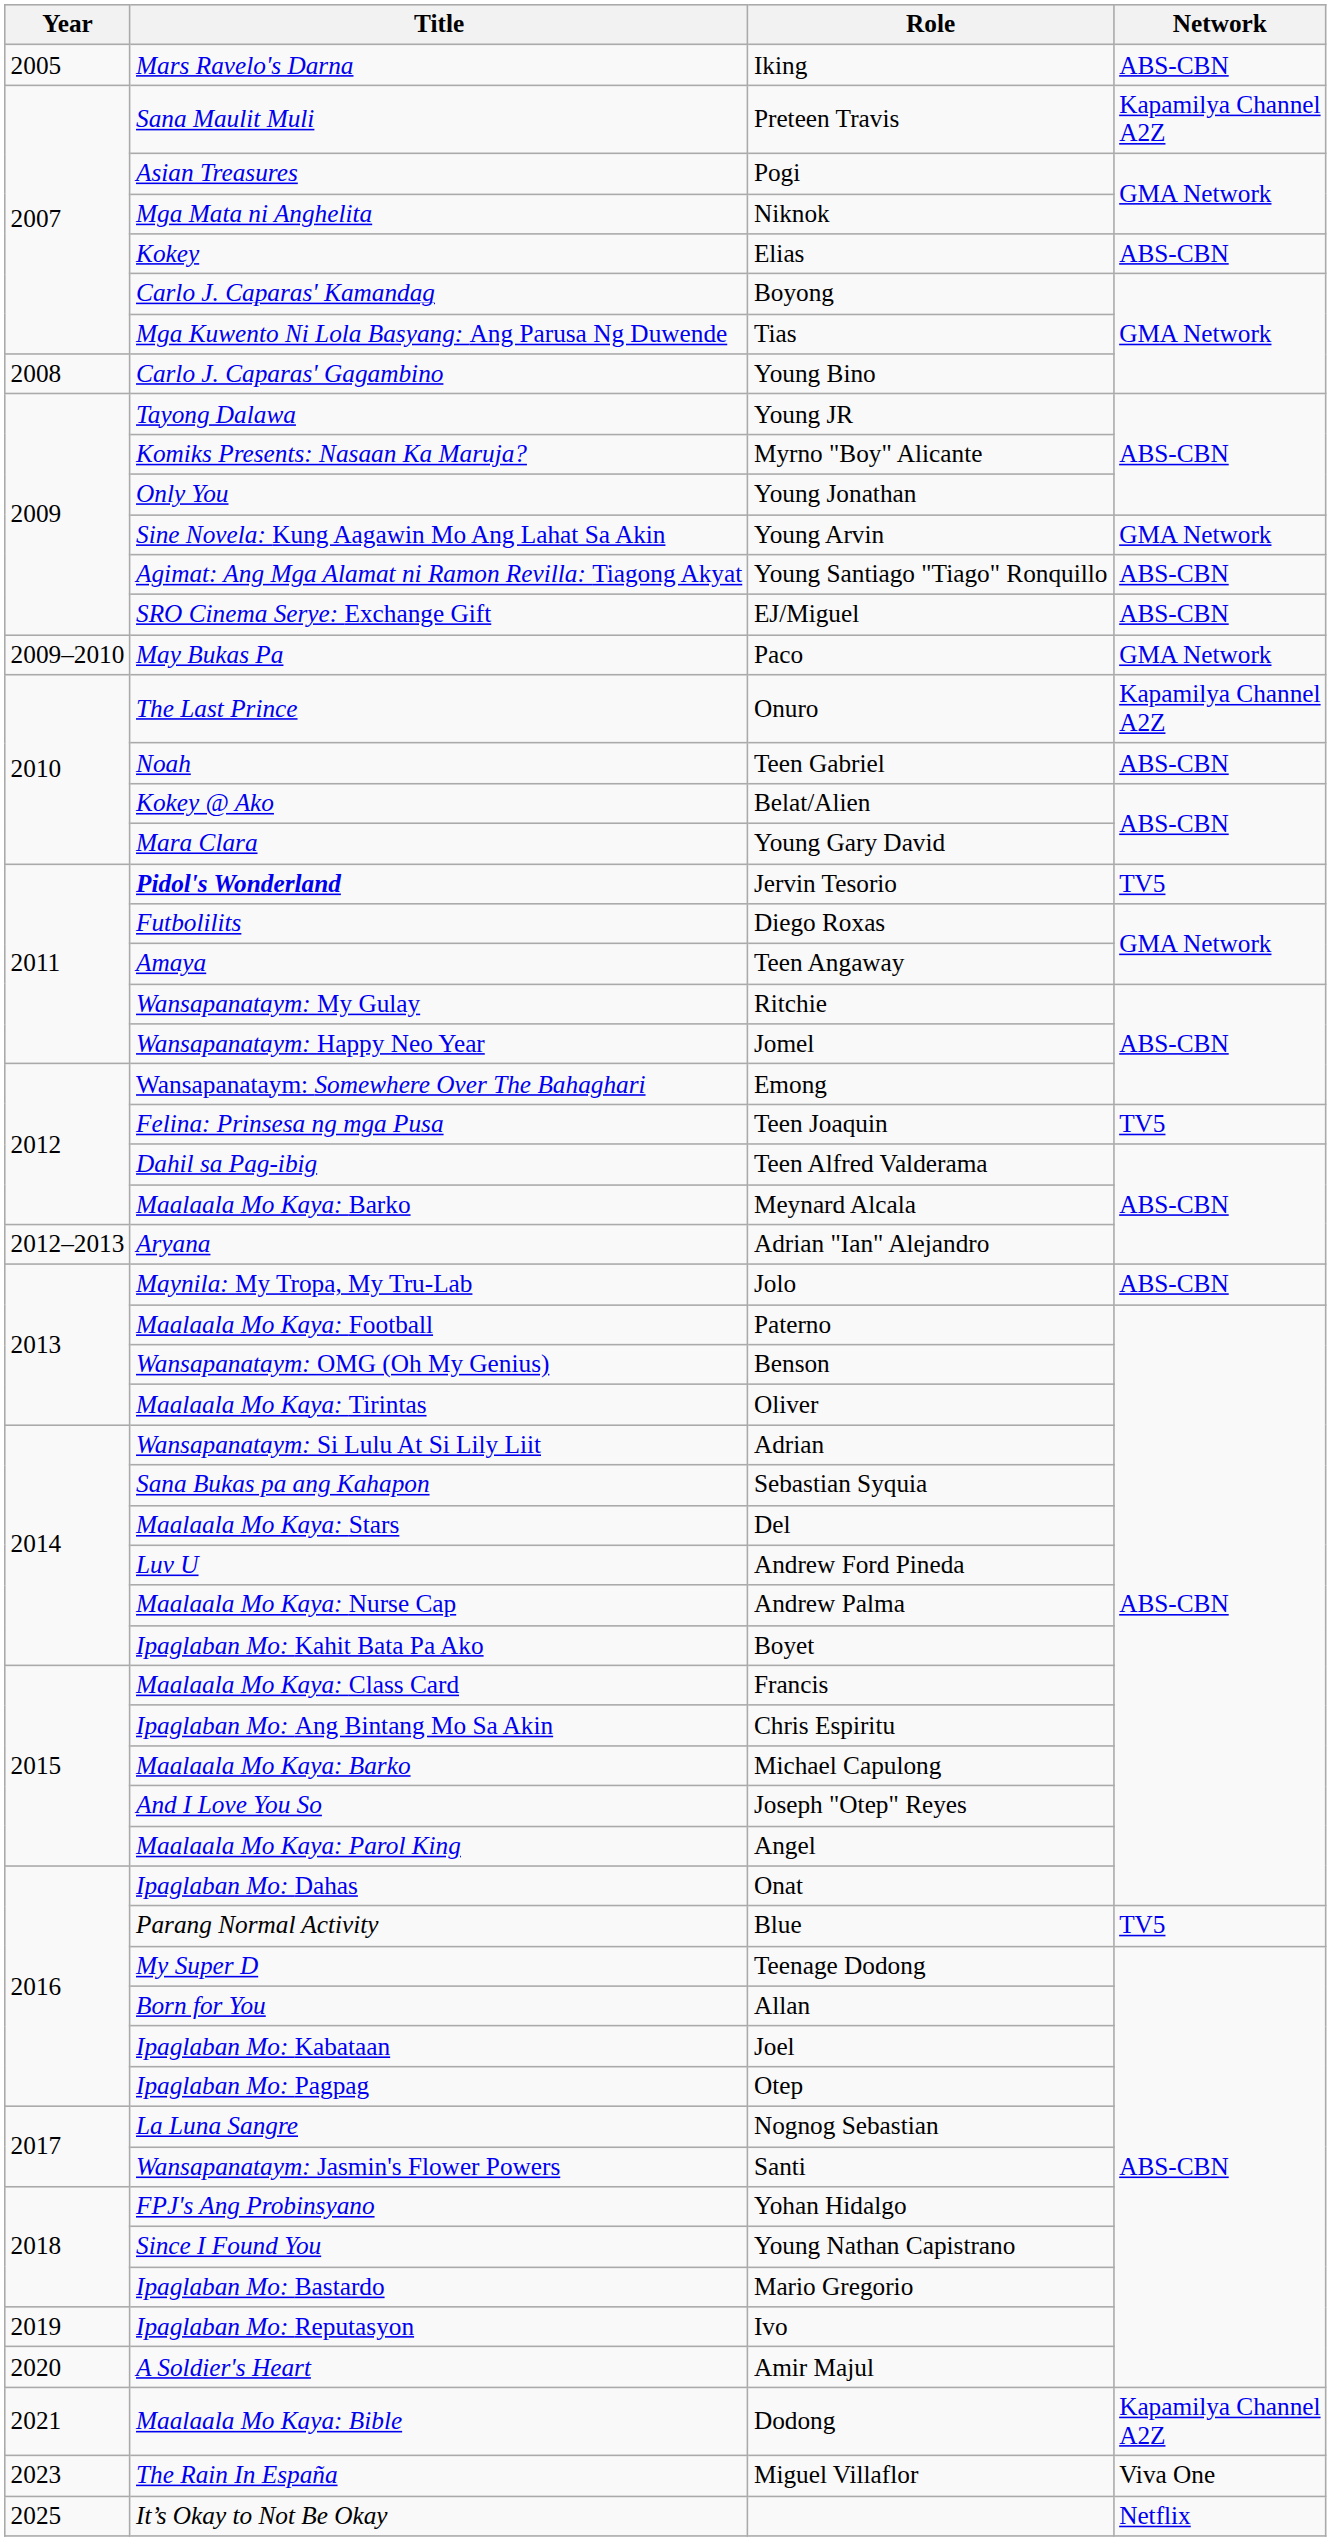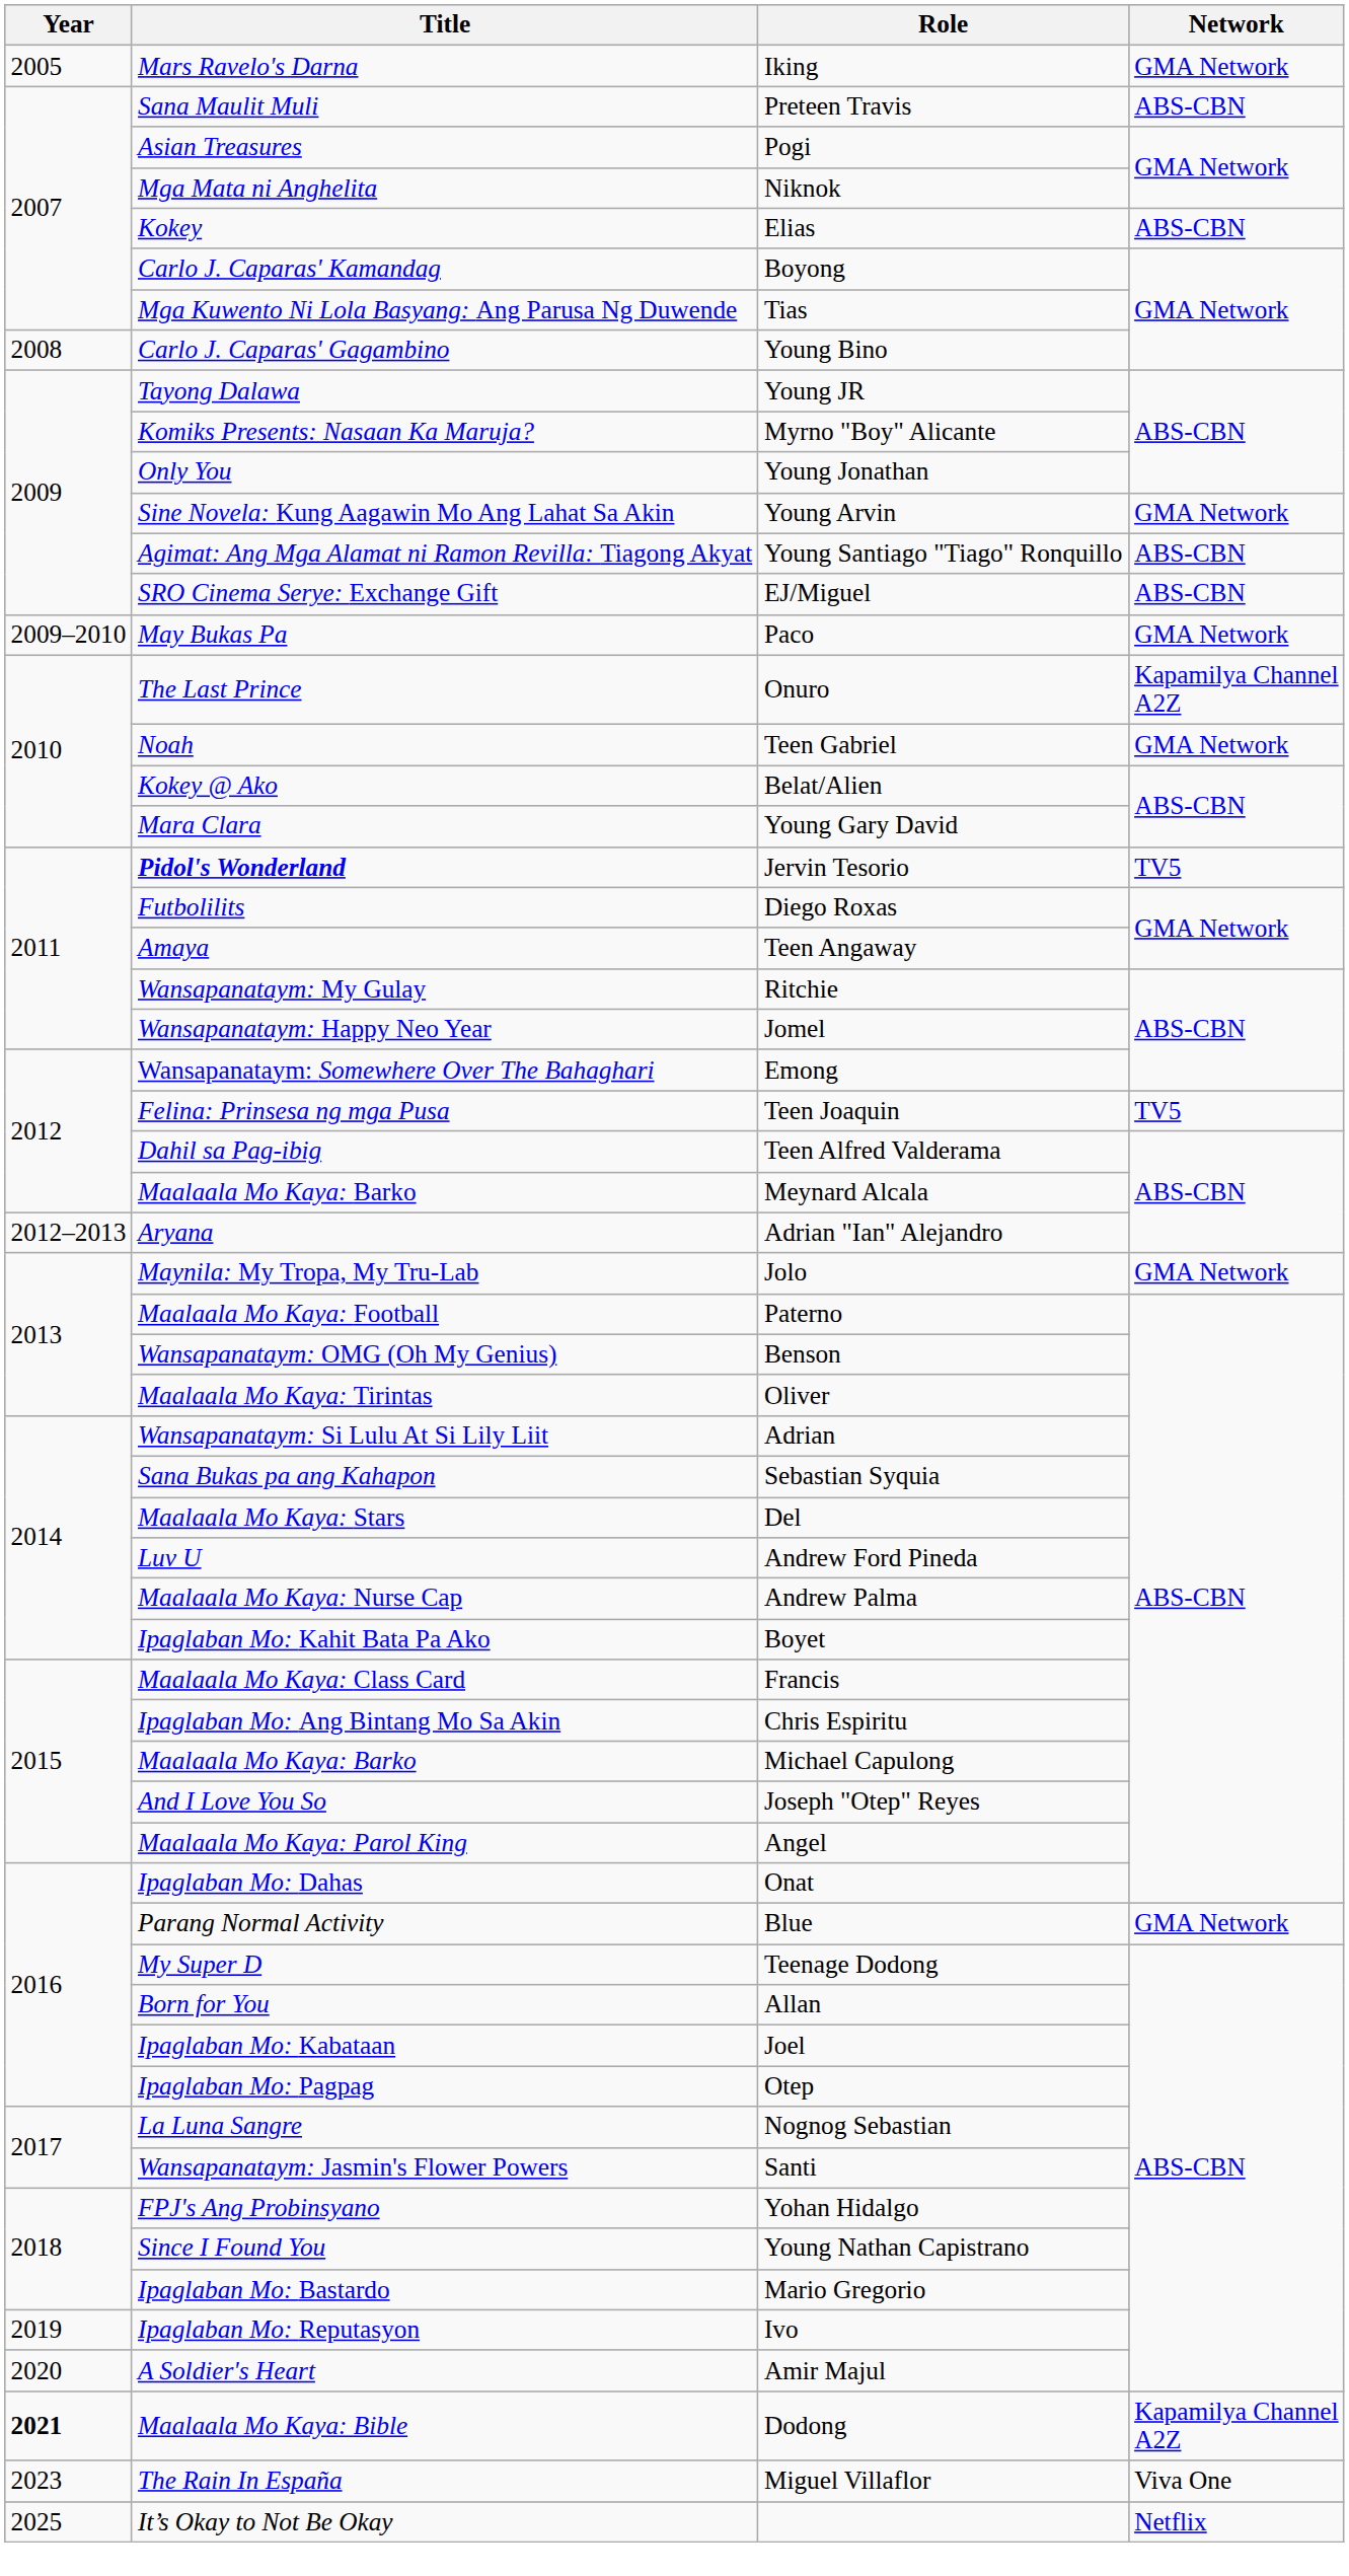 <table class="wikitable sortable">
 <tr>
 <th>Year</th>
 <th>Title</th>
 <th>Role</th>
 <th>Network</th>
 </tr>
 <tr>
 <td>2005</td>
 <td><em><a href='#'>Mars Ravelo's Darna</a></em></td>
 <td>Iking</td>
-<td><a href='#'>ABS-CBN</a></td>
+<td><a href='#'>GMA Network</a></td>
 </tr>
 <tr>
 <td rowspan="6">2007</td>
 <td><em><a href='#'>Sana Maulit Muli</a></em></td>
 <td>Preteen Travis</td>
-<td><a href='#'>Kapamilya Channel</a> <br> <a href='#'>A2Z</a></td>
+<td><a href='#'>ABS-CBN</a></td>
 </tr>
 <tr>
 <td><em><a href='#'>Asian Treasures</a></em></td>
 <td>Pogi</td>
 <td rowspan="2"><a href='#'>GMA Network</a></td>
 </tr>
 <tr>
 <td><em><a href='#'>Mga Mata ni Anghelita</a></em></td>
 <td>Niknok</td>
 </tr>
 <tr>
 <td><em><a href='#'>Kokey</a></em></td>
 <td>Elias</td>
 <td><a href='#'>ABS-CBN</a></td>
 </tr>
 <tr>
 <td><em><a href='#'>Carlo J. Caparas' Kamandag</a></em></td>
 <td>Boyong</td>
 <td rowspan="3"><a href='#'>GMA Network</a></td>
 </tr>
 <tr>
 <td><em><a href='#'>Mga Kuwento Ni Lola Basyang: </em>Ang Parusa Ng Duwende<em></a></em></td>
 <td>Tias</td>
 </tr>
 <tr>
 <td>2008</td>
 <td><em><a href='#'>Carlo J. Caparas' Gagambino</a></em></td>
 <td>Young Bino</td>
 </tr>
 <tr>
 <td rowspan="6">2009</td>
 <td><em><a href='#'>Tayong Dalawa</a></em></td>
 <td>Young JR</td>
 <td rowspan="3"><a href='#'>ABS-CBN</a></td>
 </tr>
 <tr>
 <td><em><a href='#'>Komiks Presents: Nasaan Ka Maruja?</a></em></td>
 <td>Myrno "Boy" Alicante</td>
 </tr>
 <tr>
 <td><em><a href='#'>Only You</a></em></td>
 <td>Young Jonathan</td>
 </tr>
 <tr>
 <td><em><a href='#'>Sine Novela: </em>Kung Aagawin Mo Ang Lahat Sa Akin<em></a></em></td>
 <td>Young Arvin</td>
 <td><a href='#'>GMA Network</a></td>
 </tr>
 <tr>
 <td><em><a href='#'>Agimat: Ang Mga Alamat ni Ramon Revilla: </em>Tiagong Akyat<em></a></em></td>
 <td>Young Santiago "Tiago" Ronquillo</td>
 <td><a href='#'>ABS-CBN</a></td>
 </tr>
 <tr>
 <td><em><a href='#'>SRO Cinema Serye: </em>Exchange Gift<em></a></em></td>
 <td>EJ/Miguel</td>
 <td><a href='#'>ABS-CBN</a></td>
 </tr>
 <tr>
 <td>2009–2010</td>
 <td><em><a href='#'>May Bukas Pa</a></em></td>
 <td>Paco</td>
 <td><a href='#'>GMA Network</a></td>
 </tr>
 <tr>
 <td rowspan="4">2010</td>
 <td><em><a href='#'>The Last Prince</a></em></td>
 <td>Onuro</td>
 <td><a href='#'>Kapamilya Channel</a> <br> <a href='#'>A2Z</a></td>
 </tr>
 <tr>
 <td><em><a href='#'>Noah</a></em></td>
 <td>Teen Gabriel</td>
-<td><a href='#'>ABS-CBN</a></td>
+<td><a href='#'>GMA Network</a></td>
 </tr>
 <tr>
 <td><em><a href='#'>Kokey @ Ako</a></em></td>
 <td>Belat/Alien</td>
 <td rowspan="2"><a href='#'>ABS-CBN</a></td>
 </tr>
 <tr>
 <td><em><a href='#'>Mara Clara</a></em></td>
 <td>Young Gary David</td>
 </tr>
 <tr>
 <td rowspan="5">2011</td>
 <td><strong><em><a href='#'>Pidol's Wonderland</a></em></strong></td>
 <td>Jervin Tesorio</td>
 <td><a href='#'>TV5</a></td>
 </tr>
 <tr>
 <td><em><a href='#'>Futbolilits</a></em></td>
 <td>Diego Roxas</td>
 <td rowspan="2"><a href='#'>GMA Network</a></td>
 </tr>
 <tr>
 <td><em><a href='#'>Amaya</a></em></td>
 <td>Teen Angaway</td>
 </tr>
 <tr>
 <td><em><a href='#'>Wansapanataym: </em>My Gulay<em></a></em></td>
 <td>Ritchie</td>
 <td rowspan="3"><a href='#'>ABS-CBN</a></td>
 </tr>
 <tr>
 <td><em><a href='#'>Wansapanataym: </em>Happy Neo Year<em></a></em></td>
 <td>Jomel</td>
 </tr>
 <tr>
 <td rowspan="4">2012</td>
 <td><a href='#'>Wansapanataym: <em>Somewhere Over The Bahaghari</em></a></td>
 <td>Emong</td>
 </tr>
 <tr>
 <td><em><a href='#'>Felina: Prinsesa ng mga Pusa</a></em></td>
 <td>Teen Joaquin</td>
 <td><a href='#'>TV5</a></td>
 </tr>
 <tr>
 <td><em><a href='#'>Dahil sa Pag-ibig</a></em></td>
 <td>Teen Alfred Valderama</td>
 <td rowspan="3"><a href='#'>ABS-CBN</a></td>
 </tr>
 <tr>
 <td><em><a href='#'>Maalaala Mo Kaya: </em>Barko<em></a></em></td>
 <td>Meynard Alcala</td>
 </tr>
 <tr>
 <td>2012–2013</td>
 <td><em><a href='#'>Aryana</a></em></td>
 <td>Adrian "Ian" Alejandro</td>
 </tr>
 <tr>
 <td rowspan="4">2013</td>
 <td><em><a href='#'>Maynila: </em>My Tropa, My Tru-Lab<em></a></em></td>
 <td>Jolo</td>
-<td><a href='#'>ABS-CBN</a></td>
+<td><a href='#'>GMA Network</a></td>
 </tr>
 <tr>
 <td><em><a href='#'>Maalaala Mo Kaya: </em>Football<em></a></em></td>
 <td>Paterno</td>
 <td rowspan="15"><a href='#'>ABS-CBN</a></td>
 </tr>
 <tr>
 <td><em><a href='#'>Wansapanataym: </em>OMG (Oh My Genius)<em></a></em></td>
 <td>Benson</td>
 </tr>
 <tr>
 <td><em><a href='#'>Maalaala Mo Kaya: </em>Tirintas<em></a></em></td>
 <td>Oliver</td>
 </tr>
 <tr>
 <td rowspan="6">2014</td>
 <td><em><a href='#'>Wansapanataym: </em>Si Lulu At Si Lily Liit<em></a></em></td>
 <td>Adrian</td>
 </tr>
 <tr>
 <td><em><a href='#'>Sana Bukas pa ang Kahapon</a></em></td>
 <td>Sebastian Syquia</td>
 </tr>
 <tr>
 <td><em><a href='#'>Maalaala Mo Kaya: </em>Stars<em></a></em></td>
 <td>Del</td>
 </tr>
 <tr>
 <td><em><a href='#'>Luv U</a></em></td>
 <td>Andrew Ford Pineda</td>
 </tr>
 <tr>
 <td><em><a href='#'>Maalaala Mo Kaya: </em>Nurse Cap<em></a></em></td>
 <td>Andrew Palma</td>
 </tr>
 <tr>
 <td><em><a href='#'>Ipaglaban Mo: </em>Kahit Bata Pa Ako<em></a></em></td>
 <td>Boyet</td>
 </tr>
 <tr>
 <td rowspan="5">2015</td>
 <td><em><a href='#'>Maalaala Mo Kaya: </em>Class Card<em></a></em></td>
 <td>Francis</td>
 </tr>
 <tr>
 <td><em><a href='#'>Ipaglaban Mo: </em>Ang Bintang Mo Sa Akin<em></a></em></td>
 <td>Chris Espiritu</td>
 </tr>
 <tr>
 <td><em><a href='#'>Maalaala Mo Kaya: Barko</a></em></td>
 <td>Michael Capulong</td>
 </tr>
 <tr>
 <td><em><a href='#'>And I Love You So</a></em></td>
 <td>Joseph "Otep" Reyes</td>
 </tr>
 <tr>
 <td><em><a href='#'>Maalaala Mo Kaya: Parol King</a></em></td>
 <td>Angel</td>
 </tr>
 <tr>
 <td rowspan="6">2016</td>
 <td><em><a href='#'>Ipaglaban Mo: </em>Dahas<em></a></em></td>
 <td>Onat</td>
 </tr>
 <tr>
 <td><em>Parang Normal Activity</em></td>
 <td>Blue</td>
-<td><a href='#'>TV5</a></td>
+<td><a href='#'>GMA Network</a></td>
 </tr>
 <tr>
 <td><em><a href='#'>My Super D</a></em></td>
 <td>Teenage Dodong</td>
 <td rowspan="11"><a href='#'>ABS-CBN</a></td>
 </tr>
 <tr>
 <td><em><a href='#'>Born for You</a></em></td>
 <td>Allan</td>
 </tr>
 <tr>
 <td><em><a href='#'>Ipaglaban Mo: </em>Kabataan<em></a></em></td>
 <td>Joel</td>
 </tr>
 <tr>
 <td><em><a href='#'>Ipaglaban Mo: </em>Pagpag<em></a></em></td>
 <td>Otep</td>
 </tr>
 <tr>
 <td rowspan="2">2017</td>
 <td><em><a href='#'>La Luna Sangre</a></em></td>
 <td>Nognog Sebastian</td>
 </tr>
 <tr>
 <td><em><a href='#'> Wansapanataym: </em>Jasmin's Flower Powers<em></a></em></td>
 <td>Santi</td>
 </tr>
 <tr>
 <td rowspan="3">2018</td>
 <td><em><a href='#'>FPJ's Ang Probinsyano</a></em></td>
 <td>Yohan Hidalgo</td>
 </tr>
 <tr>
 <td><em><a href='#'>Since I Found You</a></em></td>
 <td>Young Nathan Capistrano</td>
 </tr>
 <tr>
 <td><em><a href='#'>Ipaglaban Mo: </em>Bastardo<em></a></em></td>
 <td>Mario Gregorio</td>
 </tr>
 <tr>
 <td>2019</td>
 <td><em><a href='#'>Ipaglaban Mo: </em>Reputasyon<em></a></em></td>
 <td>Ivo</td>
 </tr>
 <tr>
 <td>2020</td>
 <td><em><a href='#'>A Soldier's Heart</a></em></td>
 <td>Amir Majul</td>
 </tr>
 <tr>
-<td>2021</td>
+<td><strong>2021</strong></td>
 <td><em><a href='#'>Maalaala Mo Kaya: Bible</a></em></td>
 <td>Dodong</td>
 <td><a href='#'>Kapamilya Channel</a> <br> <a href='#'>A2Z</a></td>
 </tr>
 <tr>
 <td>2023</td>
 <td><em><a href='#'>The Rain In España</a></em></td>
 <td>Miguel Villaflor</td>
 <td>Viva One</td>
 </tr>
 <tr>
 <td>2025</td>
 <td><em>It’s Okay to Not Be Okay</em></td>
 <td></td>
 <td><a href='#'>Netflix</a></td>
 </tr>
 </table>
